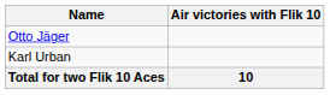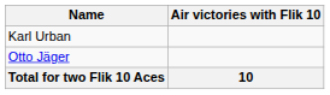 <table class="wikitable">
 <tr>
 <th>Name</th>
 <th>Air victories with Flik 10</th>
 </tr>
 <tr>
-<td><a href='#'>Otto Jäger</a></td>
+<td>Karl Urban</td>
 <td></td>
 </tr>
 <tr>
-<td>Karl Urban</td>
+<td><a href='#'>Otto Jäger</a></td>
 <td></td>
 </tr>
 <tr>
 <th>Total for two Flik 10 Aces</th>
 <th>10</th>
 </tr>
 </table>
